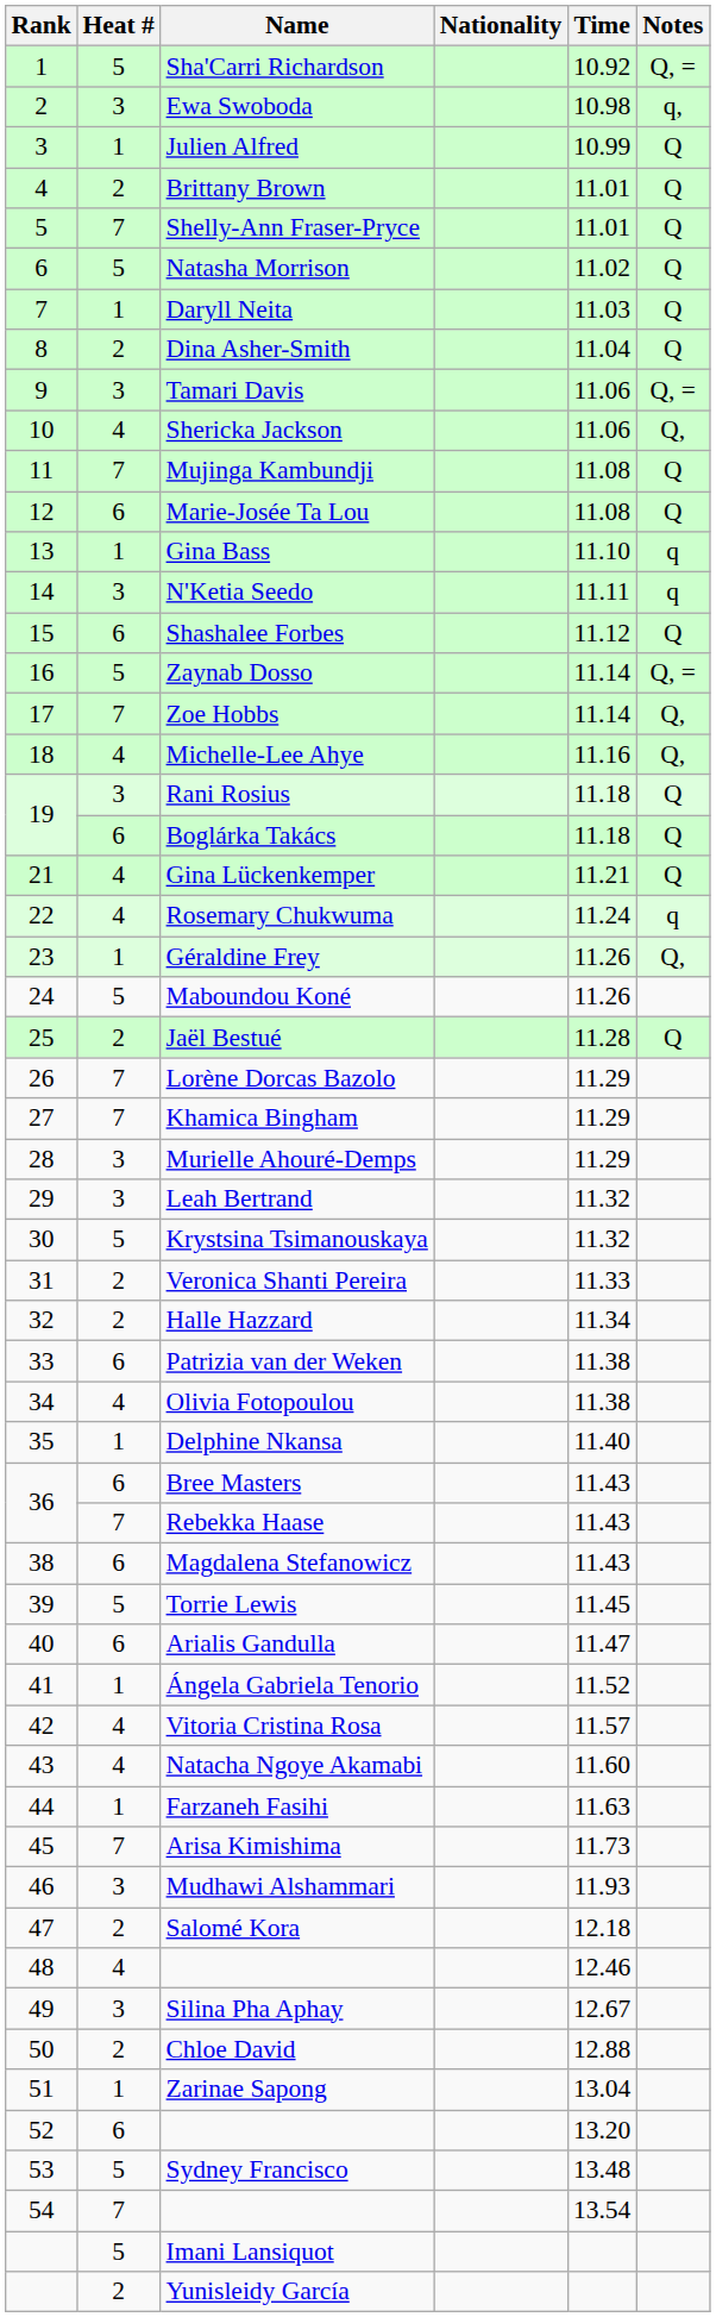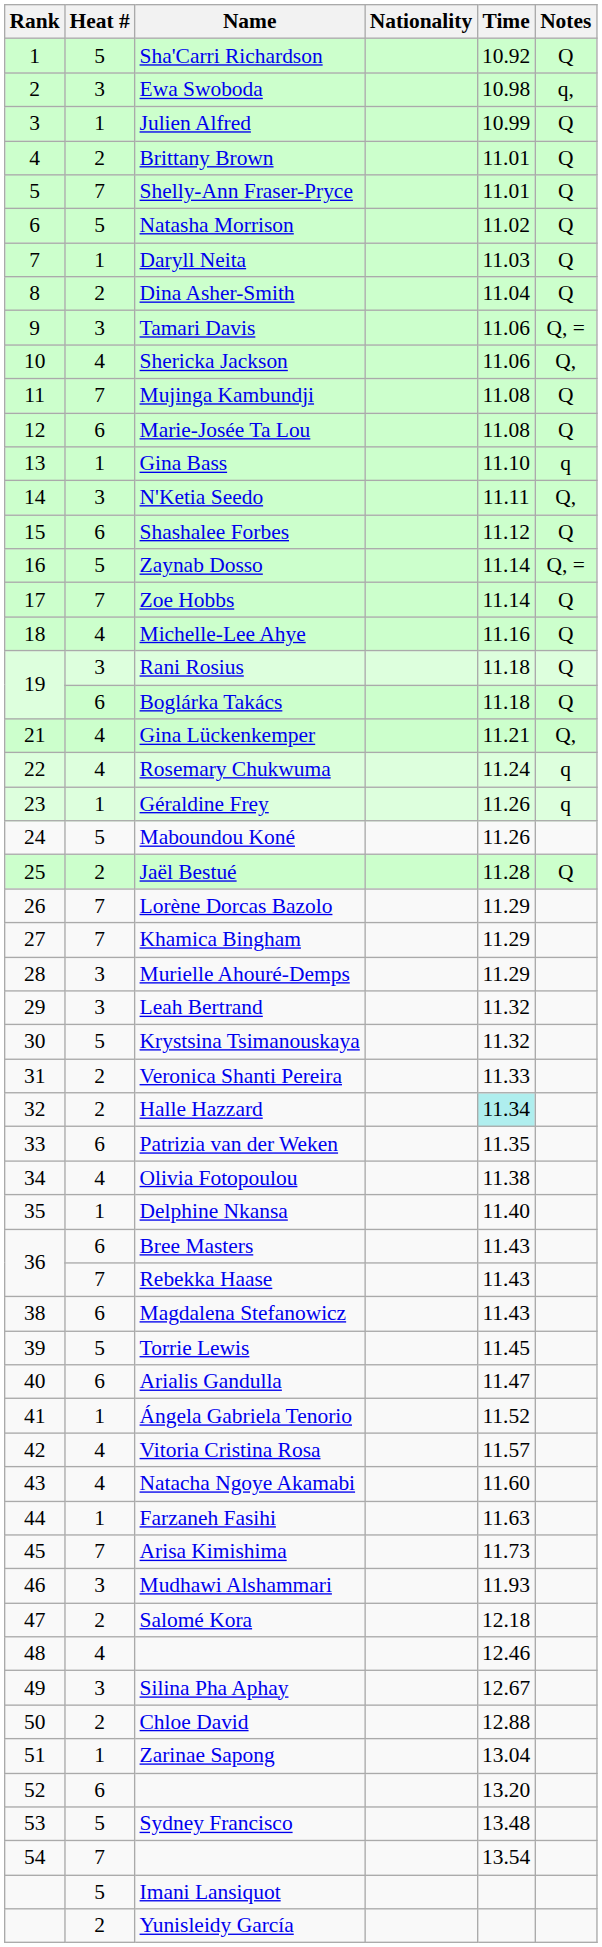 <table class="wikitable sortable" style="text-align:center">
 <tr>
 <th>Rank</th>
 <th>Heat #</th>
 <th>Name</th>
 <th>Nationality</th>
 <th>Time</th>
 <th>Notes</th>
 </tr>
 <tr bgcolor=ccffcc>
 <td>1</td>
 <td>5</td>
 <td align="left"><a href='#'>Sha'Carri Richardson</a></td>
 <td align="left"></td>
 <td>10.92</td>
-<td>Q, =</td>
+<td>Q</td>
 </tr>
 <tr bgcolor=ccffcc>
 <td>2</td>
 <td>3</td>
 <td align="left"><a href='#'>Ewa Swoboda</a></td>
 <td align="left"></td>
 <td>10.98</td>
 <td>q, </td>
 </tr>
 <tr bgcolor=ccffcc>
 <td>3</td>
 <td>1</td>
 <td align="left"><a href='#'>Julien Alfred</a></td>
 <td align="left"></td>
 <td>10.99</td>
 <td>Q</td>
 </tr>
 <tr bgcolor=ccffcc>
 <td>4</td>
 <td>2</td>
 <td align="left"><a href='#'>Brittany Brown</a></td>
 <td align="left"></td>
 <td>11.01</td>
 <td>Q</td>
 </tr>
 <tr bgcolor=ccffcc>
 <td>5</td>
 <td>7</td>
 <td align="left"><a href='#'>Shelly-Ann Fraser-Pryce</a></td>
 <td align="left"></td>
 <td>11.01</td>
 <td>Q</td>
 </tr>
 <tr bgcolor=ccffcc>
 <td>6</td>
 <td>5</td>
 <td align="left"><a href='#'>Natasha Morrison</a></td>
 <td align="left"></td>
 <td>11.02</td>
 <td>Q</td>
 </tr>
 <tr bgcolor=ccffcc>
 <td>7</td>
 <td>1</td>
 <td align="left"><a href='#'>Daryll Neita</a></td>
 <td align="left"></td>
 <td>11.03</td>
 <td>Q</td>
 </tr>
 <tr bgcolor=ccffcc>
 <td>8</td>
 <td>2</td>
 <td align="left"><a href='#'>Dina Asher-Smith</a></td>
 <td align="left"></td>
 <td>11.04</td>
 <td>Q</td>
 </tr>
 <tr bgcolor=ccffcc>
 <td>9</td>
 <td>3</td>
 <td align="left"><a href='#'>Tamari Davis</a></td>
 <td align="left"></td>
 <td>11.06</td>
 <td>Q, =</td>
 </tr>
 <tr bgcolor=ccffcc>
 <td>10</td>
 <td>4</td>
 <td align="left"><a href='#'>Shericka Jackson</a></td>
 <td align="left"></td>
 <td>11.06</td>
 <td>Q, </td>
 </tr>
 <tr bgcolor=ccffcc>
 <td>11</td>
 <td>7</td>
 <td align="left"><a href='#'>Mujinga Kambundji</a></td>
 <td align="left"></td>
 <td>11.08</td>
 <td>Q</td>
 </tr>
 <tr bgcolor=ccffcc>
 <td>12</td>
 <td>6</td>
 <td align="left"><a href='#'>Marie-Josée Ta Lou</a></td>
 <td align="left"></td>
 <td>11.08</td>
 <td>Q</td>
 </tr>
 <tr bgcolor=ccffcc>
 <td>13</td>
 <td>1</td>
 <td align="left"><a href='#'>Gina Bass</a></td>
 <td align="left"></td>
 <td>11.10</td>
 <td>q</td>
 </tr>
 <tr bgcolor=ccffcc>
 <td>14</td>
 <td>3</td>
 <td align="left"><a href='#'>N'Ketia Seedo</a></td>
 <td align="left"></td>
 <td>11.11</td>
-<td>q</td>
+<td>Q, </td>
 </tr>
 <tr bgcolor=ccffcc>
 <td>15</td>
 <td>6</td>
 <td align="left"><a href='#'>Shashalee Forbes</a></td>
 <td align="left"></td>
 <td>11.12</td>
 <td>Q</td>
 </tr>
 <tr bgcolor=ccffcc>
 <td>16</td>
 <td>5</td>
 <td align="left"><a href='#'>Zaynab Dosso</a></td>
 <td align="left"></td>
 <td>11.14</td>
 <td>Q, =</td>
 </tr>
 <tr bgcolor=ccffcc>
 <td>17</td>
 <td>7</td>
 <td align="left"><a href='#'>Zoe Hobbs</a></td>
 <td align="left"></td>
 <td>11.14</td>
-<td>Q, </td>
+<td>Q</td>
 </tr>
 <tr bgcolor=ccffcc>
 <td>18</td>
 <td>4</td>
 <td align="left"><a href='#'>Michelle-Lee Ahye</a></td>
 <td align="left"></td>
 <td>11.16</td>
-<td>Q, </td>
+<td>Q</td>
 </tr>
 <tr bgcolor=ddffdd>
 <td rowspan=2>19</td>
 <td>3</td>
 <td align="left"><a href='#'>Rani Rosius</a></td>
 <td align="left"></td>
 <td>11.18</td>
 <td>Q</td>
 </tr>
 <tr bgcolor=ccffcc>
 <td>6</td>
 <td align="left"><a href='#'>Boglárka Takács</a></td>
 <td align="left"></td>
 <td>11.18</td>
 <td>Q</td>
 </tr>
 <tr bgcolor=ccffcc>
 <td>21</td>
 <td>4</td>
 <td align="left"><a href='#'>Gina Lückenkemper</a></td>
 <td align="left"></td>
 <td>11.21</td>
-<td>Q</td>
+<td>Q, </td>
 </tr>
 <tr bgcolor=ddffdd>
 <td>22</td>
 <td>4</td>
 <td align="left"><a href='#'>Rosemary Chukwuma</a></td>
 <td align="left"></td>
 <td>11.24</td>
 <td>q</td>
 </tr>
 <tr bgcolor=ddffdd>
 <td>23</td>
 <td>1</td>
 <td align="left"><a href='#'>Géraldine Frey</a></td>
 <td align="left"></td>
 <td>11.26</td>
-<td>Q, </td>
+<td>q</td>
 </tr>
 <tr>
 <td>24</td>
 <td>5</td>
 <td align="left"><a href='#'>Maboundou Koné</a></td>
 <td align="left"></td>
 <td>11.26</td>
 <td></td>
 </tr>
 <tr bgcolor=ccffcc>
 <td>25</td>
 <td>2</td>
 <td align="left"><a href='#'>Jaël Bestué</a></td>
 <td align="left"></td>
 <td>11.28</td>
 <td>Q</td>
 </tr>
 <tr>
 <td>26</td>
 <td>7</td>
 <td align="left"><a href='#'>Lorène Dorcas Bazolo</a></td>
 <td align="left"></td>
 <td>11.29</td>
 <td></td>
 </tr>
 <tr>
 <td>27</td>
 <td>7</td>
 <td align="left"><a href='#'>Khamica Bingham</a></td>
 <td align="left"></td>
 <td>11.29</td>
 <td></td>
 </tr>
 <tr>
 <td>28</td>
 <td>3</td>
 <td align="left"><a href='#'>Murielle Ahouré-Demps</a></td>
 <td align="left"></td>
 <td>11.29</td>
 <td></td>
 </tr>
 <tr>
 <td>29</td>
 <td>3</td>
 <td align="left"><a href='#'>Leah Bertrand</a></td>
 <td align="left"></td>
 <td>11.32</td>
 <td></td>
 </tr>
 <tr>
 <td>30</td>
 <td>5</td>
 <td align="left"><a href='#'>Krystsina Tsimanouskaya</a></td>
 <td align="left"></td>
 <td>11.32</td>
 <td></td>
 </tr>
 <tr>
 <td>31</td>
 <td>2</td>
 <td align="left"><a href='#'>Veronica Shanti Pereira</a></td>
 <td align="left"></td>
 <td>11.33</td>
 <td></td>
 </tr>
 <tr>
 <td>32</td>
 <td>2</td>
 <td align="left"><a href='#'>Halle Hazzard</a></td>
 <td align="left"></td>
-<td>11.34</td>
+<td style="background: paleturquoise;">11.34</td>
 <td></td>
 </tr>
 <tr>
 <td>33</td>
 <td>6</td>
 <td align="left"><a href='#'>Patrizia van der Weken</a></td>
 <td align="left"></td>
-<td>11.38</td>
+<td>11.35</td>
 <td></td>
 </tr>
 <tr>
 <td>34</td>
 <td>4</td>
 <td align="left"><a href='#'>Olivia Fotopoulou</a></td>
 <td align="left"></td>
 <td>11.38</td>
 <td></td>
 </tr>
 <tr>
 <td>35</td>
 <td>1</td>
 <td align="left"><a href='#'>Delphine Nkansa</a></td>
 <td align="left"></td>
 <td>11.40</td>
 <td></td>
 </tr>
 <tr>
 <td rowspan=2>36</td>
 <td>6</td>
 <td align="left"><a href='#'>Bree Masters</a></td>
 <td align="left"></td>
 <td>11.43</td>
 <td></td>
 </tr>
 <tr>
 <td>7</td>
 <td align="left"><a href='#'>Rebekka Haase</a></td>
 <td align="left"></td>
 <td>11.43</td>
 <td></td>
 </tr>
 <tr>
 <td>38</td>
 <td>6</td>
 <td align="left"><a href='#'>Magdalena Stefanowicz</a></td>
 <td align="left"></td>
 <td>11.43</td>
 <td></td>
 </tr>
 <tr>
 <td>39</td>
 <td>5</td>
 <td align="left"><a href='#'>Torrie Lewis</a></td>
 <td align="left"></td>
 <td>11.45</td>
 <td></td>
 </tr>
 <tr>
 <td>40</td>
 <td>6</td>
 <td align="left"><a href='#'>Arialis Gandulla</a></td>
 <td align="left"></td>
 <td>11.47</td>
 <td></td>
 </tr>
 <tr>
 <td>41</td>
 <td>1</td>
 <td align="left"><a href='#'>Ángela Gabriela Tenorio</a></td>
 <td align="left"></td>
 <td>11.52</td>
 <td></td>
 </tr>
 <tr>
 <td>42</td>
 <td>4</td>
 <td align="left"><a href='#'>Vitoria Cristina Rosa</a></td>
 <td align="left"></td>
 <td>11.57</td>
 <td></td>
 </tr>
 <tr>
 <td>43</td>
 <td>4</td>
 <td align="left"><a href='#'>Natacha Ngoye Akamabi</a></td>
 <td align="left"></td>
 <td>11.60</td>
 <td></td>
 </tr>
 <tr>
 <td>44</td>
 <td>1</td>
 <td align="left"><a href='#'>Farzaneh Fasihi</a></td>
 <td align="left"></td>
 <td>11.63</td>
 <td></td>
 </tr>
 <tr>
 <td>45</td>
 <td>7</td>
 <td align="left"><a href='#'>Arisa Kimishima</a></td>
 <td align="left"></td>
 <td>11.73</td>
 <td></td>
 </tr>
 <tr>
 <td>46</td>
 <td>3</td>
 <td align="left"><a href='#'>Mudhawi Alshammari</a></td>
 <td align="left"></td>
 <td>11.93</td>
 <td></td>
 </tr>
 <tr>
 <td>47</td>
 <td>2</td>
 <td align="left"><a href='#'>Salomé Kora</a></td>
 <td align="left"></td>
 <td>12.18</td>
 <td></td>
 </tr>
 <tr>
 <td>48</td>
 <td>4</td>
 <td align="left"></td>
 <td align="left"></td>
 <td>12.46</td>
 <td></td>
 </tr>
 <tr>
 <td>49</td>
 <td>3</td>
 <td align="left"><a href='#'>Silina Pha Aphay</a></td>
 <td align="left"></td>
 <td>12.67</td>
 <td></td>
 </tr>
 <tr>
 <td>50</td>
 <td>2</td>
 <td align="left"><a href='#'>Chloe David</a></td>
 <td align="left"></td>
 <td>12.88</td>
 <td></td>
 </tr>
 <tr>
 <td>51</td>
 <td>1</td>
 <td align="left"><a href='#'>Zarinae Sapong</a></td>
 <td align="left"></td>
 <td>13.04</td>
 <td></td>
 </tr>
 <tr>
 <td>52</td>
 <td>6</td>
 <td align="left"></td>
 <td align="left"></td>
 <td>13.20</td>
 <td></td>
 </tr>
 <tr>
 <td>53</td>
 <td>5</td>
 <td align="left"><a href='#'>Sydney Francisco</a></td>
 <td align="left"></td>
 <td>13.48</td>
 <td></td>
 </tr>
 <tr>
 <td>54</td>
 <td>7</td>
 <td align="left"></td>
 <td align="left"></td>
 <td>13.54</td>
 <td></td>
 </tr>
 <tr>
 <td></td>
 <td>5</td>
 <td align="left"><a href='#'>Imani Lansiquot</a></td>
 <td align="left"></td>
 <td></td>
 <td></td>
 </tr>
 <tr>
 <td></td>
 <td>2</td>
 <td align="left"><a href='#'>Yunisleidy García</a></td>
 <td align="left"></td>
 <td></td>
 <td></td>
 </tr>
 </table>
